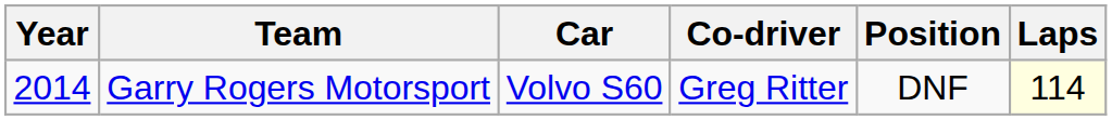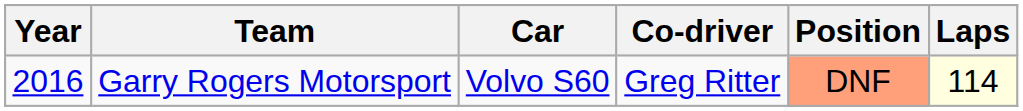 <table class="wikitable" style="font-size: 95%;">
 <tr>
 <th>Year</th>
 <th>Team</th>
 <th>Car</th>
 <th>Co-driver</th>
 <th>Position</th>
 <th>Laps</th>
 </tr>
 <tr>
-<td><a href='#'>2014</a></td>
+<td><a href='#'>2016</a></td>
 <td><a href='#'>Garry Rogers Motorsport</a></td>
 <td><a href='#'>Volvo S60</a></td>
 <td> <a href='#'>Greg Ritter</a></td>
-<td align="center">DNF</td>
+<td align="center" style="background: lightsalmon;">DNF</td>
 <td align="center" style="background: lightyellow;">114</td>
 </tr>
 </table>
